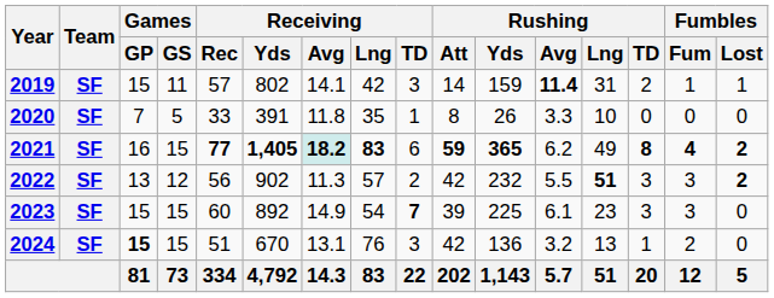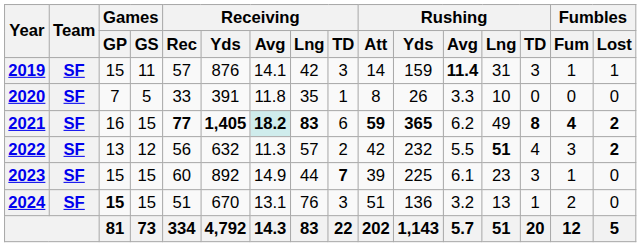 <table class="wikitable" style="text-align:center;">
 <tr>
 <th rowspan="2">Year</th>
 <th rowspan="2">Team</th>
 <th colspan="2">Games</th>
 <th colspan="5">Receiving</th>
 <th colspan="5">Rushing</th>
 <th colspan="2">Fumbles</th>
 </tr>
 <tr>
 <th>GP</th>
 <th>GS</th>
 <th>Rec</th>
 <th>Yds</th>
 <th>Avg</th>
 <th>Lng</th>
 <th>TD</th>
 <th>Att</th>
 <th>Yds</th>
 <th>Avg</th>
 <th>Lng</th>
 <th>TD</th>
 <th>Fum</th>
 <th>Lost</th>
 </tr>
 <tr>
 <th><a href='#'>2019</a></th>
 <th><a href='#'>SF</a></th>
 <td>15</td>
 <td>11</td>
 <td>57</td>
-<td>802</td>
+<td>876</td>
 <td>14.1</td>
 <td>42</td>
 <td>3</td>
 <td>14</td>
 <td>159</td>
 <td><strong>11.4</strong></td>
 <td>31</td>
-<td>2</td>
+<td>3</td>
 <td>1</td>
 <td>1</td>
 </tr>
 <tr>
 <th><a href='#'>2020</a></th>
 <th><a href='#'>SF</a></th>
 <td>7</td>
 <td>5</td>
 <td>33</td>
 <td>391</td>
 <td>11.8</td>
 <td>35</td>
 <td>1</td>
 <td>8</td>
 <td>26</td>
 <td>3.3</td>
 <td>10</td>
 <td>0</td>
 <td>0</td>
 <td>0</td>
 </tr>
 <tr>
 <th><a href='#'>2021</a></th>
 <th><a href='#'>SF</a></th>
 <td>16</td>
 <td>15</td>
 <td><strong>77</strong></td>
 <td><strong>1,405</strong></td>
 <td style="background:#cfecec;"><strong>18.2</strong></td>
 <td><strong>83</strong></td>
 <td>6</td>
 <td><strong>59</strong></td>
 <td><strong>365</strong></td>
 <td>6.2</td>
 <td>49</td>
 <td><strong>8</strong></td>
 <td><strong>4</strong></td>
 <td><strong>2</strong></td>
 </tr>
 <tr>
 <th><a href='#'>2022</a></th>
 <th><a href='#'>SF</a></th>
 <td>13</td>
 <td>12</td>
 <td>56</td>
-<td>902</td>
+<td>632</td>
 <td>11.3</td>
 <td>57</td>
 <td>2</td>
 <td>42</td>
 <td>232</td>
 <td>5.5</td>
 <td><strong>51</strong></td>
-<td>3</td>
+<td>4</td>
 <td>3</td>
 <td><strong>2</strong></td>
 </tr>
 <tr>
 <th><a href='#'>2023</a></th>
 <th><a href='#'>SF</a></th>
 <td>15</td>
 <td>15</td>
 <td>60</td>
 <td>892</td>
 <td>14.9</td>
-<td>54</td>
+<td>44</td>
 <td><strong>7</strong></td>
 <td>39</td>
 <td>225</td>
 <td>6.1</td>
 <td>23</td>
 <td>3</td>
-<td>3</td>
+<td>1</td>
 <td>0</td>
 </tr>
 <tr>
 <th><a href='#'>2024</a></th>
 <th><a href='#'>SF</a></th>
 <td><strong>15</strong></td>
 <td>15</td>
 <td>51</td>
 <td>670</td>
 <td>13.1</td>
 <td>76</td>
 <td>3</td>
-<td>42</td>
+<td>51</td>
 <td>136</td>
 <td>3.2</td>
 <td>13</td>
 <td>1</td>
 <td>2</td>
 <td>0</td>
 </tr>
 <tr>
 <th colspan="2"></th>
 <th>81</th>
 <th>73</th>
 <th>334</th>
 <th>4,792</th>
 <th>14.3</th>
 <th>83</th>
 <th>22</th>
 <th>202</th>
 <th>1,143</th>
 <th>5.7</th>
 <th>51</th>
 <th>20</th>
 <th>12</th>
 <th>5</th>
 </tr>
 </table>
